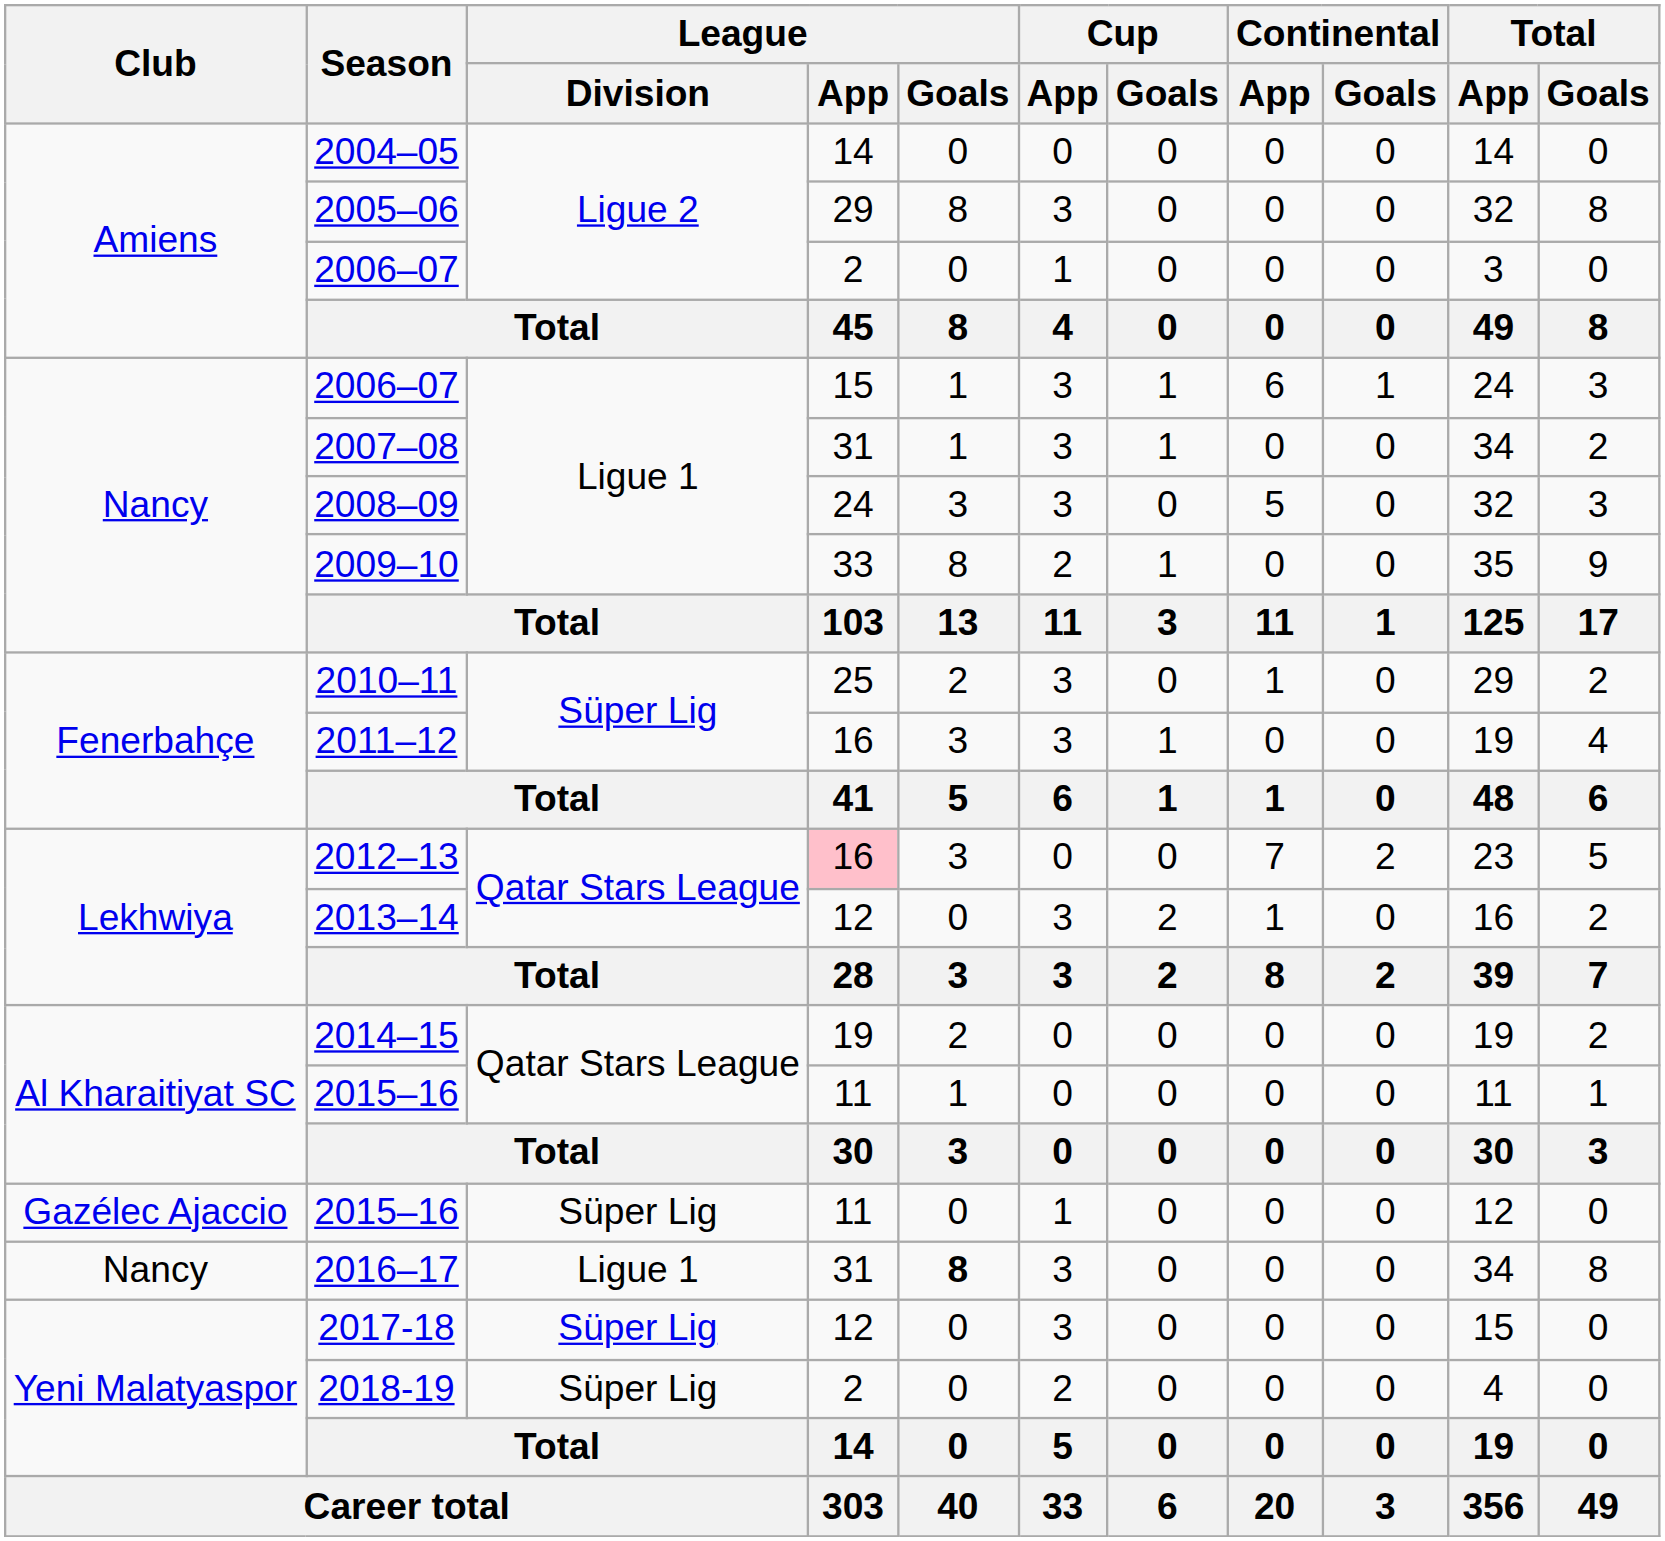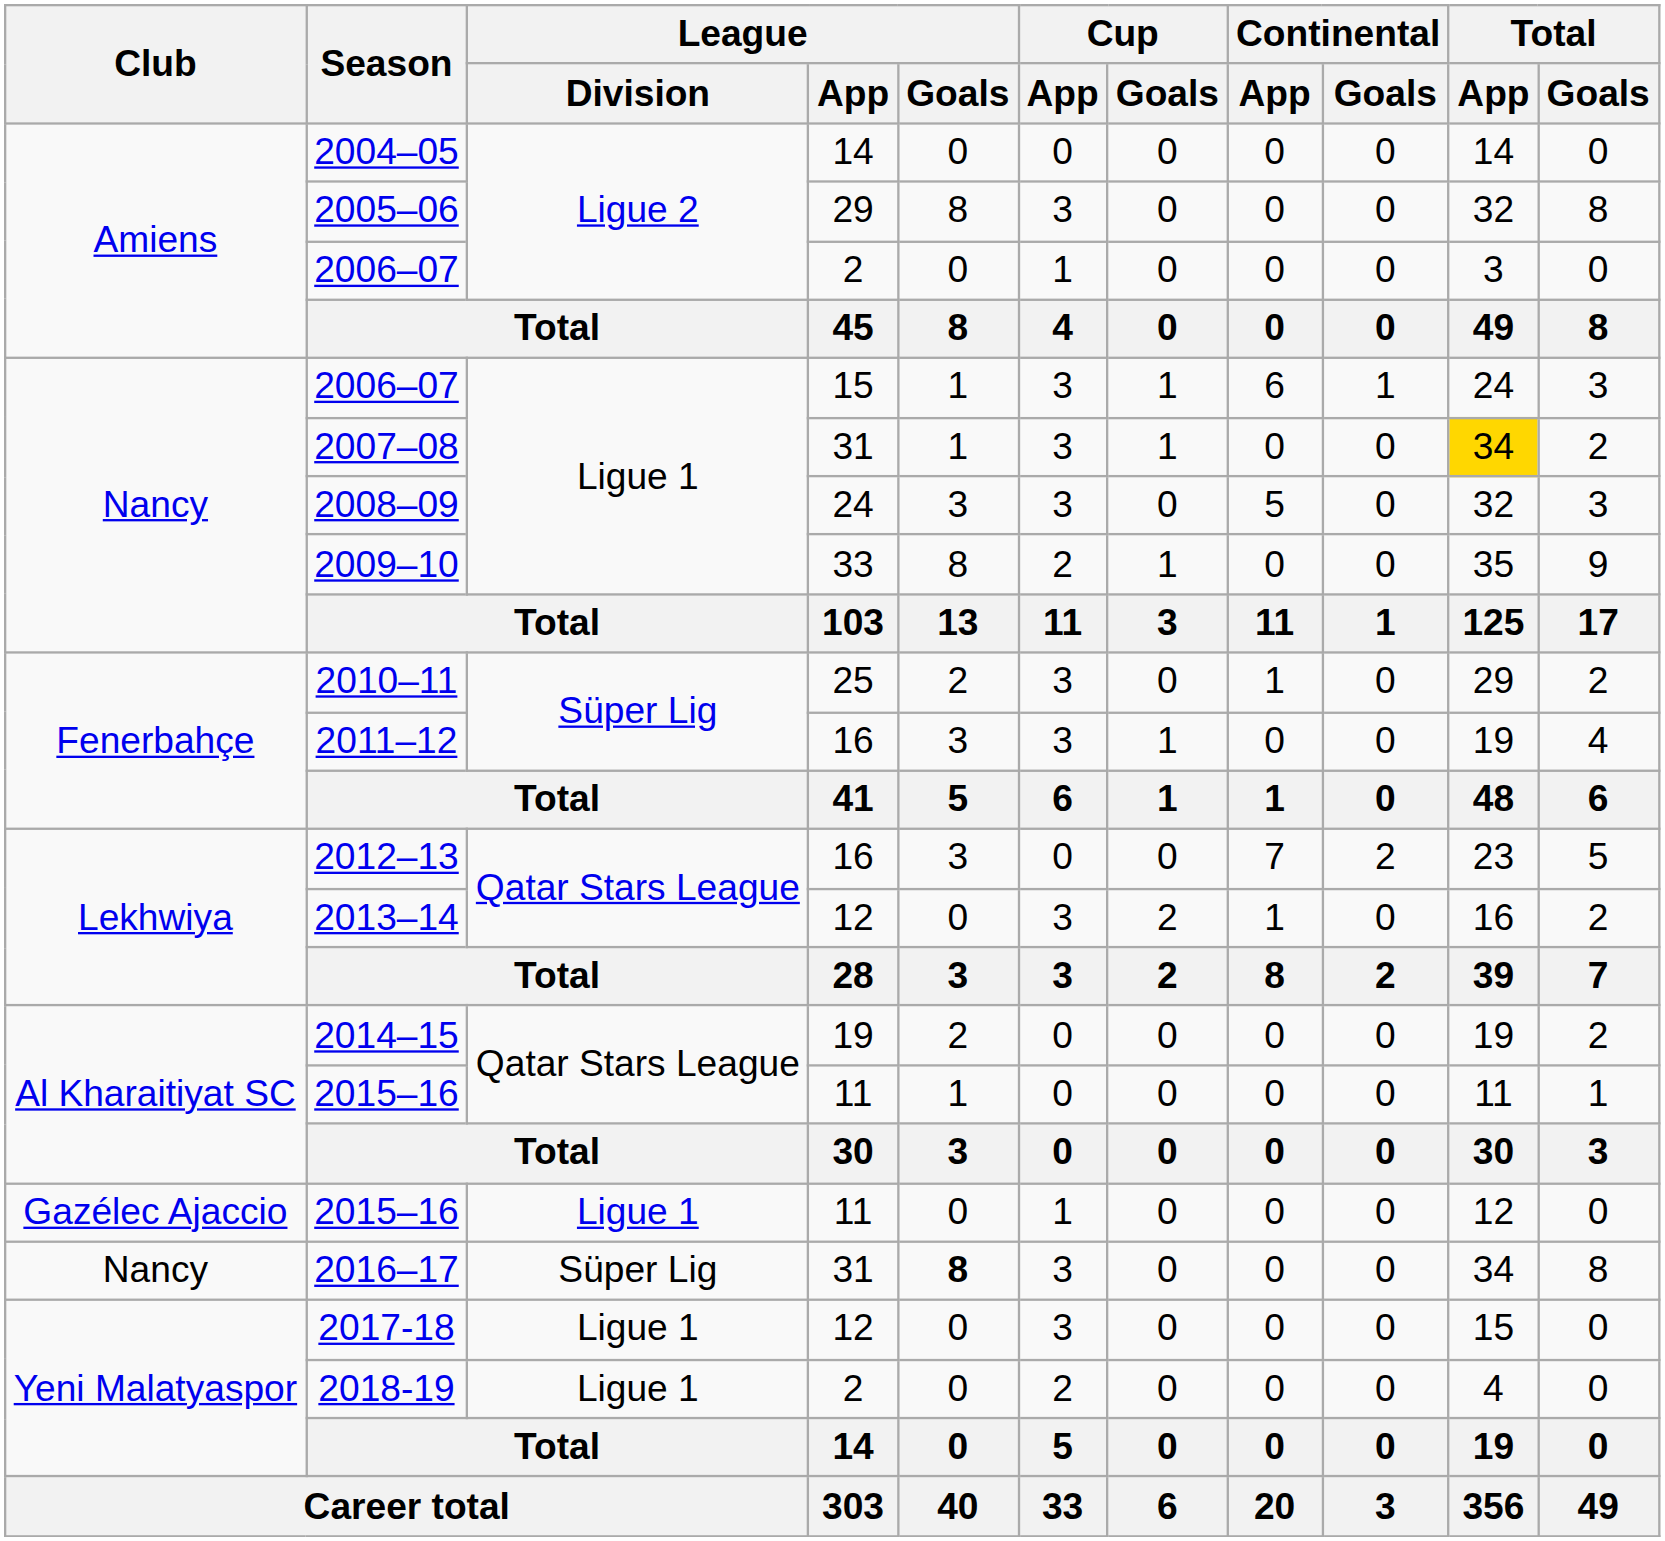 <table class="wikitable" style="text-align:center">
 <tr>
 <th rowspan="2">Club</th>
 <th rowspan="2">Season</th>
 <th colspan="3">League</th>
 <th colspan="2">Cup</th>
 <th colspan="2">Continental</th>
 <th colspan="2">Total</th>
 </tr>
 <tr>
 <th>Division</th>
 <th>App</th>
 <th>Goals</th>
 <th>App</th>
 <th>Goals</th>
 <th>App</th>
 <th>Goals</th>
 <th>App</th>
 <th>Goals</th>
 </tr>
 <tr>
 <td rowspan="4"><a href='#'>Amiens</a></td>
 <td><a href='#'>2004–05</a></td>
 <td rowspan="3"><a href='#'>Ligue 2</a></td>
 <td>14</td>
 <td>0</td>
 <td>0</td>
 <td>0</td>
 <td>0</td>
 <td>0</td>
 <td>14</td>
 <td>0</td>
 </tr>
 <tr>
 <td><a href='#'>2005–06</a></td>
 <td>29</td>
 <td>8</td>
 <td>3</td>
 <td>0</td>
 <td>0</td>
 <td>0</td>
 <td>32</td>
 <td>8</td>
 </tr>
 <tr>
 <td><a href='#'>2006–07</a></td>
 <td>2</td>
 <td>0</td>
 <td>1</td>
 <td>0</td>
 <td>0</td>
 <td>0</td>
 <td>3</td>
 <td>0</td>
 </tr>
 <tr>
 <th colspan="2">Total</th>
 <th>45</th>
 <th>8</th>
 <th>4</th>
 <th>0</th>
 <th>0</th>
 <th>0</th>
 <th>49</th>
 <th>8</th>
 </tr>
 <tr>
 <td rowspan="5"><a href='#'>Nancy</a></td>
 <td><a href='#'>2006–07</a></td>
 <td rowspan="4">Ligue 1</td>
 <td>15</td>
 <td>1</td>
 <td>3</td>
 <td>1</td>
 <td>6</td>
 <td>1</td>
 <td>24</td>
 <td>3</td>
 </tr>
 <tr>
 <td><a href='#'>2007–08</a></td>
 <td>31</td>
 <td>1</td>
 <td>3</td>
 <td>1</td>
 <td>0</td>
 <td>0</td>
-<td>34</td>
+<td style="background: gold;">34</td>
 <td>2</td>
 </tr>
 <tr>
 <td><a href='#'>2008–09</a></td>
 <td>24</td>
 <td>3</td>
 <td>3</td>
 <td>0</td>
 <td>5</td>
 <td>0</td>
 <td>32</td>
 <td>3</td>
 </tr>
 <tr>
 <td><a href='#'>2009–10</a></td>
 <td>33</td>
 <td>8</td>
 <td>2</td>
 <td>1</td>
 <td>0</td>
 <td>0</td>
 <td>35</td>
 <td>9</td>
 </tr>
 <tr>
 <th colspan="2">Total</th>
 <th>103</th>
 <th>13</th>
 <th>11</th>
 <th>3</th>
 <th>11</th>
 <th>1</th>
 <th>125</th>
 <th>17</th>
 </tr>
 <tr>
 <td rowspan="3"><a href='#'>Fenerbahçe</a></td>
 <td><a href='#'>2010–11</a></td>
 <td rowspan="2"><a href='#'>Süper Lig</a></td>
 <td>25</td>
 <td>2</td>
 <td>3</td>
 <td>0</td>
 <td>1</td>
 <td>0</td>
 <td>29</td>
 <td>2</td>
 </tr>
 <tr>
 <td><a href='#'>2011–12</a></td>
 <td>16</td>
 <td>3</td>
 <td>3</td>
 <td>1</td>
 <td>0</td>
 <td>0</td>
 <td>19</td>
 <td>4</td>
 </tr>
 <tr>
 <th colspan="2">Total</th>
 <th>41</th>
 <th>5</th>
 <th>6</th>
 <th>1</th>
 <th>1</th>
 <th>0</th>
 <th>48</th>
 <th>6</th>
 </tr>
 <tr>
 <td rowspan="3"><a href='#'>Lekhwiya</a></td>
 <td><a href='#'>2012–13</a></td>
 <td rowspan="2"><a href='#'>Qatar Stars League</a></td>
-<td style="background: pink;">16</td>
+<td>16</td>
 <td>3</td>
 <td>0</td>
 <td>0</td>
 <td>7</td>
 <td>2</td>
 <td>23</td>
 <td>5</td>
 </tr>
 <tr>
 <td><a href='#'>2013–14</a></td>
 <td>12</td>
 <td>0</td>
 <td>3</td>
 <td>2</td>
 <td>1</td>
 <td>0</td>
 <td>16</td>
 <td>2</td>
 </tr>
 <tr>
 <th colspan="2">Total</th>
 <th>28</th>
 <th>3</th>
 <th>3</th>
 <th>2</th>
 <th>8</th>
 <th>2</th>
 <th>39</th>
 <th>7</th>
 </tr>
 <tr>
 <td rowspan="3"><a href='#'>Al Kharaitiyat SC</a></td>
 <td><a href='#'>2014–15</a></td>
 <td rowspan="2">Qatar Stars League</td>
 <td>19</td>
 <td>2</td>
 <td>0</td>
 <td>0</td>
 <td>0</td>
 <td>0</td>
 <td>19</td>
 <td>2</td>
 </tr>
 <tr>
 <td><a href='#'>2015–16</a></td>
 <td>11</td>
 <td>1</td>
 <td>0</td>
 <td>0</td>
 <td>0</td>
 <td>0</td>
 <td>11</td>
 <td>1</td>
 </tr>
 <tr>
 <th colspan="2">Total</th>
 <th>30</th>
 <th>3</th>
 <th>0</th>
 <th>0</th>
 <th>0</th>
 <th>0</th>
 <th>30</th>
 <th>3</th>
 </tr>
 <tr>
 <td><a href='#'>Gazélec Ajaccio</a></td>
 <td><a href='#'>2015–16</a></td>
-<td>Süper Lig</td>
+<td><a href='#'>Ligue 1</a></td>
 <td>11</td>
 <td>0</td>
 <td>1</td>
 <td>0</td>
 <td>0</td>
 <td>0</td>
 <td>12</td>
 <td>0</td>
 </tr>
 <tr>
 <td>Nancy</td>
 <td><a href='#'>2016–17</a></td>
-<td>Ligue 1</td>
+<td>Süper Lig</td>
 <td>31</td>
 <td><strong>8</strong></td>
 <td>3</td>
 <td>0</td>
 <td>0</td>
 <td>0</td>
 <td>34</td>
 <td>8</td>
 </tr>
 <tr>
 <td rowspan="3"><a href='#'>Yeni Malatyaspor</a></td>
 <td><a href='#'>2017-18</a></td>
-<td><a href='#'>Süper Lig</a></td>
+<td>Ligue 1</td>
 <td>12</td>
 <td>0</td>
 <td>3</td>
 <td>0</td>
 <td>0</td>
 <td>0</td>
 <td>15</td>
 <td>0</td>
 </tr>
 <tr>
 <td><a href='#'>2018-19</a></td>
-<td>Süper Lig</td>
+<td>Ligue 1</td>
 <td>2</td>
 <td>0</td>
 <td>2</td>
 <td>0</td>
 <td>0</td>
 <td>0</td>
 <td>4</td>
 <td>0</td>
 </tr>
 <tr>
 <th colspan="2">Total</th>
 <th>14</th>
 <th>0</th>
 <th>5</th>
 <th>0</th>
 <th>0</th>
 <th>0</th>
 <th>19</th>
 <th>0</th>
 </tr>
 <tr>
 <th colspan="3">Career total</th>
 <th>303</th>
 <th>40</th>
 <th>33</th>
 <th>6</th>
 <th>20</th>
 <th>3</th>
 <th>356</th>
 <th>49</th>
 </tr>
 </table>
